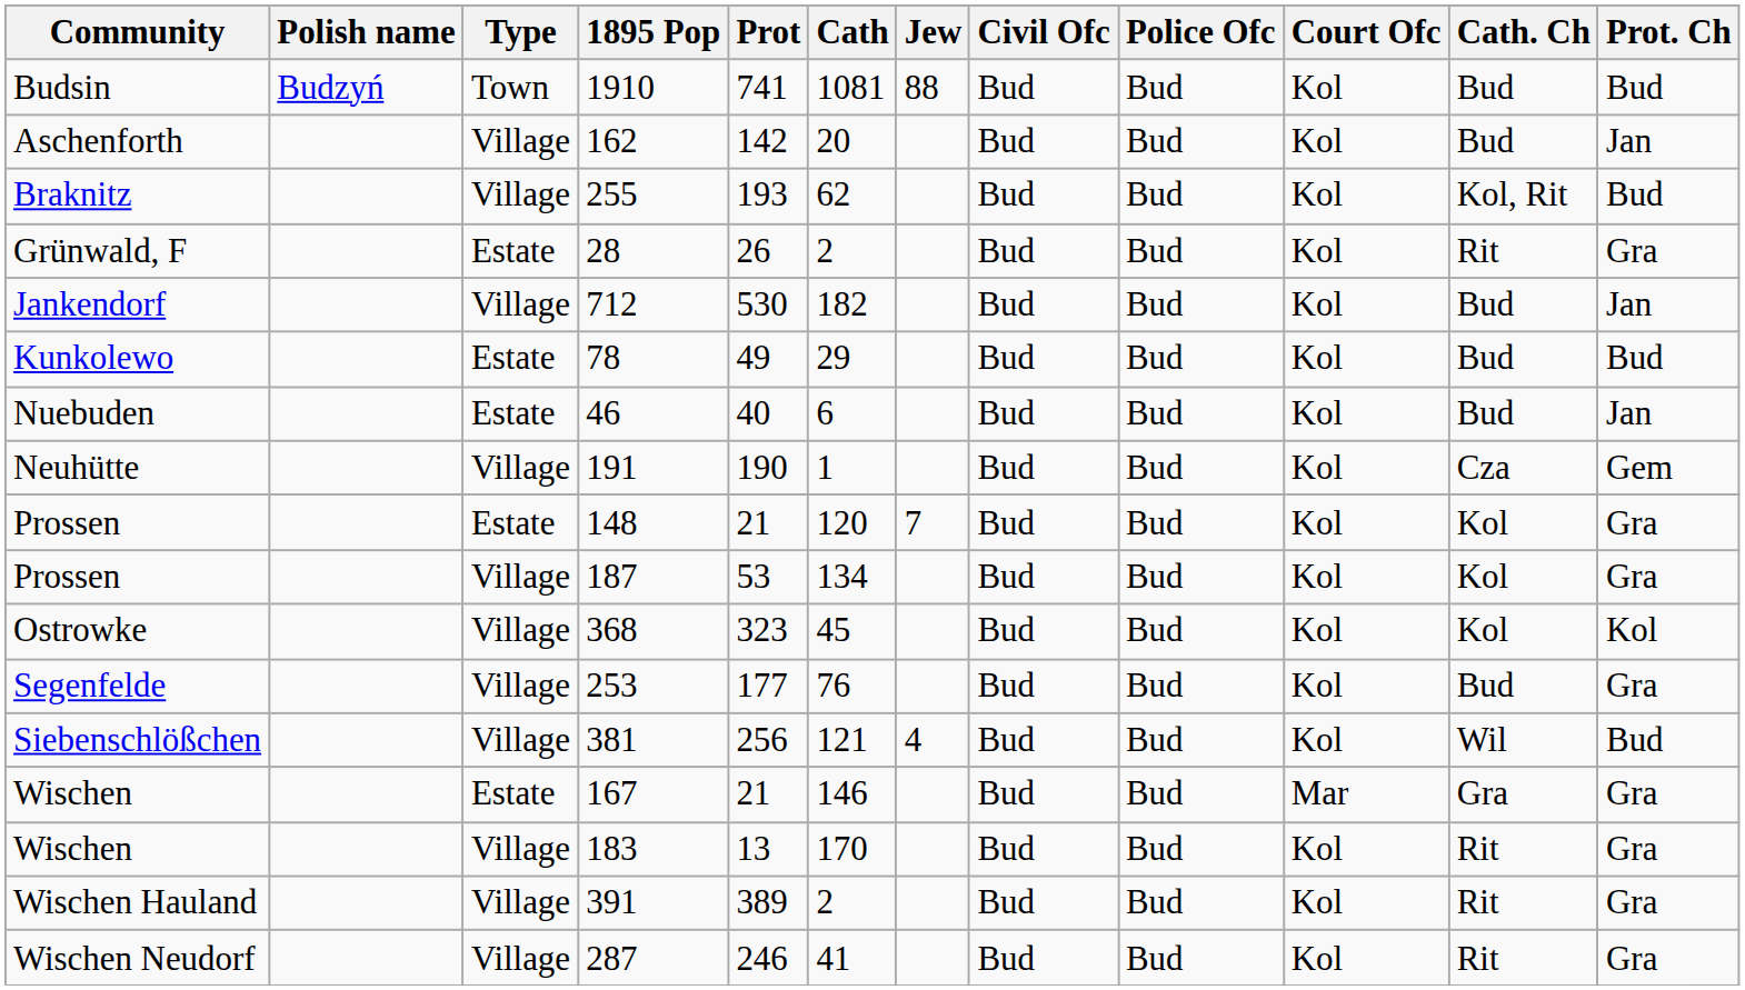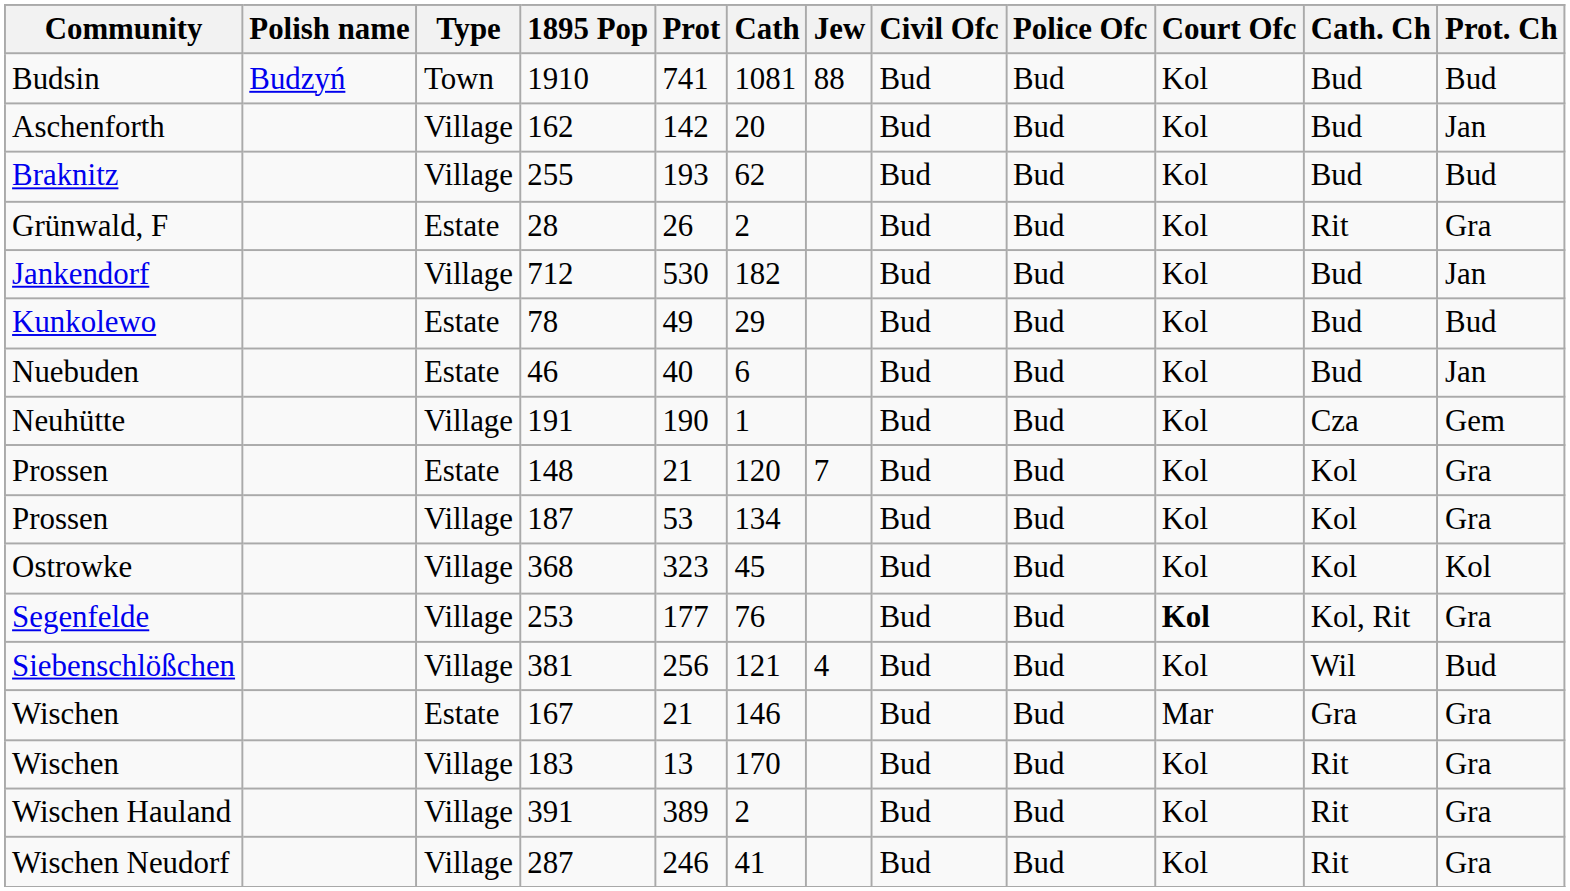 <table class="wikitable">
 <tr>
 <th>Community</th>
 <th>Polish name</th>
 <th>Type</th>
 <th>1895 Pop</th>
 <th>Prot</th>
 <th>Cath</th>
 <th>Jew</th>
 <th>Civil Ofc</th>
 <th>Police Ofc</th>
 <th>Court Ofc</th>
 <th>Cath. Ch</th>
 <th>Prot. Ch</th>
 </tr>
 <tr>
 <td>Budsin</td>
 <td><a href='#'>Budzyń</a></td>
 <td>Town</td>
 <td>1910</td>
 <td>741</td>
 <td>1081</td>
 <td>88</td>
 <td>Bud</td>
 <td>Bud</td>
 <td>Kol</td>
 <td>Bud</td>
 <td>Bud</td>
 </tr>
 <tr>
 <td>Aschenforth</td>
 <td></td>
 <td>Village</td>
 <td>162</td>
 <td>142</td>
 <td>20</td>
 <td></td>
 <td>Bud</td>
 <td>Bud</td>
 <td>Kol</td>
 <td>Bud</td>
 <td>Jan</td>
 </tr>
 <tr>
 <td><a href='#'>Braknitz</a></td>
 <td></td>
 <td>Village</td>
 <td>255</td>
 <td>193</td>
 <td>62</td>
 <td></td>
 <td>Bud</td>
 <td>Bud</td>
 <td>Kol</td>
-<td>Kol, Rit</td>
+<td>Bud</td>
 <td>Bud</td>
 </tr>
 <tr>
 <td>Grünwald, F</td>
 <td></td>
 <td>Estate</td>
 <td>28</td>
 <td>26</td>
 <td>2</td>
 <td></td>
 <td>Bud</td>
 <td>Bud</td>
 <td>Kol</td>
 <td>Rit</td>
 <td>Gra</td>
 </tr>
 <tr>
 <td><a href='#'>Jankendorf</a></td>
 <td></td>
 <td>Village</td>
 <td>712</td>
 <td>530</td>
 <td>182</td>
 <td></td>
 <td>Bud</td>
 <td>Bud</td>
 <td>Kol</td>
 <td>Bud</td>
 <td>Jan</td>
 </tr>
 <tr>
 <td><a href='#'>Kunkolewo</a></td>
 <td></td>
 <td>Estate</td>
 <td>78</td>
 <td>49</td>
 <td>29</td>
 <td></td>
 <td>Bud</td>
 <td>Bud</td>
 <td>Kol</td>
 <td>Bud</td>
 <td>Bud</td>
 </tr>
 <tr>
 <td>Nuebuden</td>
 <td></td>
 <td>Estate</td>
 <td>46</td>
 <td>40</td>
 <td>6</td>
 <td></td>
 <td>Bud</td>
 <td>Bud</td>
 <td>Kol</td>
 <td>Bud</td>
 <td>Jan</td>
 </tr>
 <tr>
 <td>Neuhütte</td>
 <td></td>
 <td>Village</td>
 <td>191</td>
 <td>190</td>
 <td>1</td>
 <td></td>
 <td>Bud</td>
 <td>Bud</td>
 <td>Kol</td>
 <td>Cza</td>
 <td>Gem</td>
 </tr>
 <tr>
 <td>Prossen</td>
 <td></td>
 <td>Estate</td>
 <td>148</td>
 <td>21</td>
 <td>120</td>
 <td>7</td>
 <td>Bud</td>
 <td>Bud</td>
 <td>Kol</td>
 <td>Kol</td>
 <td>Gra</td>
 </tr>
 <tr>
 <td>Prossen</td>
 <td></td>
 <td>Village</td>
 <td>187</td>
 <td>53</td>
 <td>134</td>
 <td></td>
 <td>Bud</td>
 <td>Bud</td>
 <td>Kol</td>
 <td>Kol</td>
 <td>Gra</td>
 </tr>
 <tr>
 <td>Ostrowke</td>
 <td></td>
 <td>Village</td>
 <td>368</td>
 <td>323</td>
 <td>45</td>
 <td></td>
 <td>Bud</td>
 <td>Bud</td>
 <td>Kol</td>
 <td>Kol</td>
 <td>Kol</td>
 </tr>
 <tr>
 <td><a href='#'>Segenfelde</a></td>
 <td></td>
 <td>Village</td>
 <td>253</td>
 <td>177</td>
 <td>76</td>
 <td></td>
 <td>Bud</td>
 <td>Bud</td>
-<td>Kol</td>
-<td>Bud</td>
+<td><strong>Kol</strong></td>
+<td>Kol, Rit</td>
 <td>Gra</td>
 </tr>
 <tr>
 <td><a href='#'>Siebenschlößchen</a></td>
 <td></td>
 <td>Village</td>
 <td>381</td>
 <td>256</td>
 <td>121</td>
 <td>4</td>
 <td>Bud</td>
 <td>Bud</td>
 <td>Kol</td>
 <td>Wil</td>
 <td>Bud</td>
 </tr>
 <tr>
 <td>Wischen</td>
 <td></td>
 <td>Estate</td>
 <td>167</td>
 <td>21</td>
 <td>146</td>
 <td></td>
 <td>Bud</td>
 <td>Bud</td>
 <td>Mar</td>
 <td>Gra</td>
 <td>Gra</td>
 </tr>
 <tr>
 <td>Wischen</td>
 <td></td>
 <td>Village</td>
 <td>183</td>
 <td>13</td>
 <td>170</td>
 <td></td>
 <td>Bud</td>
 <td>Bud</td>
 <td>Kol</td>
 <td>Rit</td>
 <td>Gra</td>
 </tr>
 <tr>
 <td>Wischen Hauland</td>
 <td></td>
 <td>Village</td>
 <td>391</td>
 <td>389</td>
 <td>2</td>
 <td></td>
 <td>Bud</td>
 <td>Bud</td>
 <td>Kol</td>
 <td>Rit</td>
 <td>Gra</td>
 </tr>
 <tr>
 <td>Wischen Neudorf</td>
 <td></td>
 <td>Village</td>
 <td>287</td>
 <td>246</td>
 <td>41</td>
 <td></td>
 <td>Bud</td>
 <td>Bud</td>
 <td>Kol</td>
 <td>Rit</td>
 <td>Gra</td>
 </tr>
 <tr>
 </tr>
 </table>
